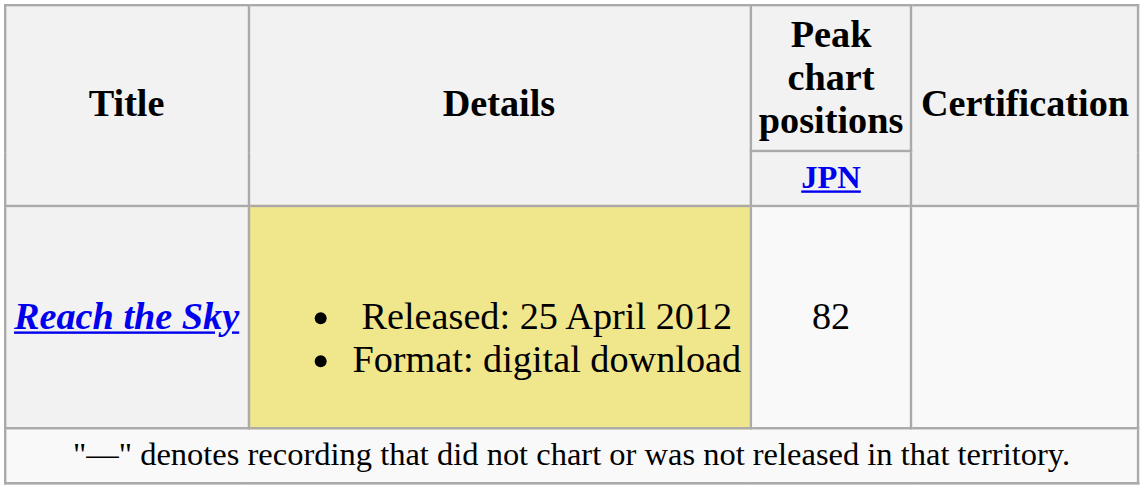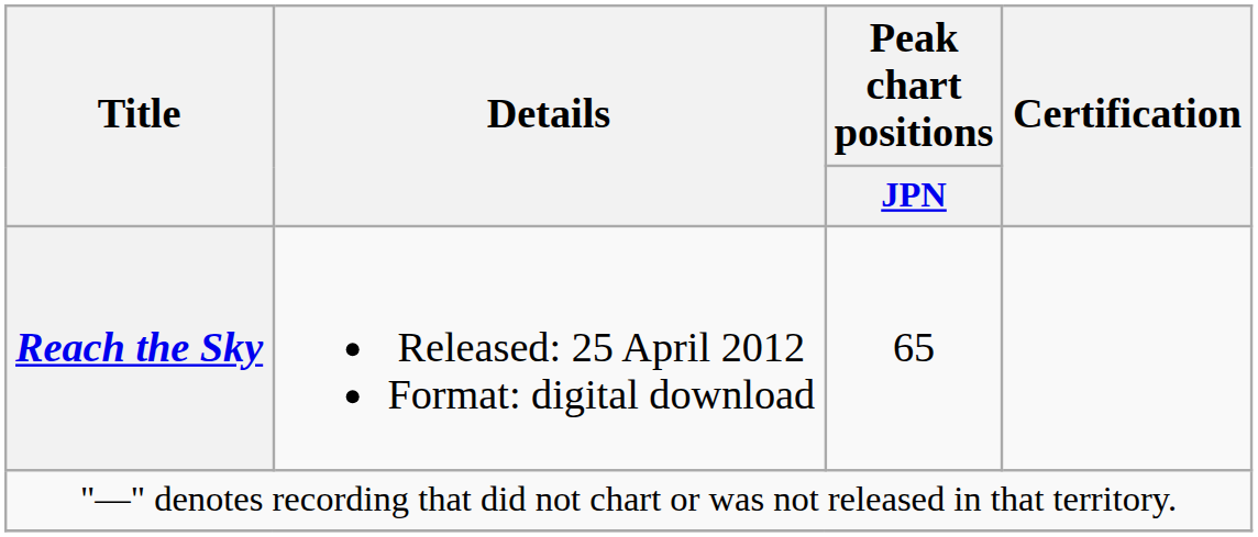 <table class="wikitable plainrowheaders" style="text-align:center;">
 <tr>
 <th scope="col" rowspan="2">Title</th>
 <th scope="col" rowspan="2">Details</th>
 <th scope="col">Peak chart positions</th>
 <th scope="col" rowspan="2">Certification</th>
 </tr>
 <tr>
 <th scope="col" style="width:3em;font-size:85%;"><a href='#'>JPN</a></th>
 </tr>
 <tr>
 <th scope="row"><em><a href='#'>Reach the Sky</a></em></th>
-<td style="background: khaki;"><br><ul><li>Released: 25 April 2012</li><li>Format: digital download</li></ul></td>
-<td>82</td>
+<td><br><ul><li>Released: 25 April 2012</li><li>Format: digital download</li></ul></td>
+<td>65</td>
 <td></td>
 </tr>
 <tr>
 <td colspan="10" style="font-size:85%">"—" denotes recording that did not chart or was not released in that territory.</td>
 </tr>
 <tr>
 </tr>
 </table>
